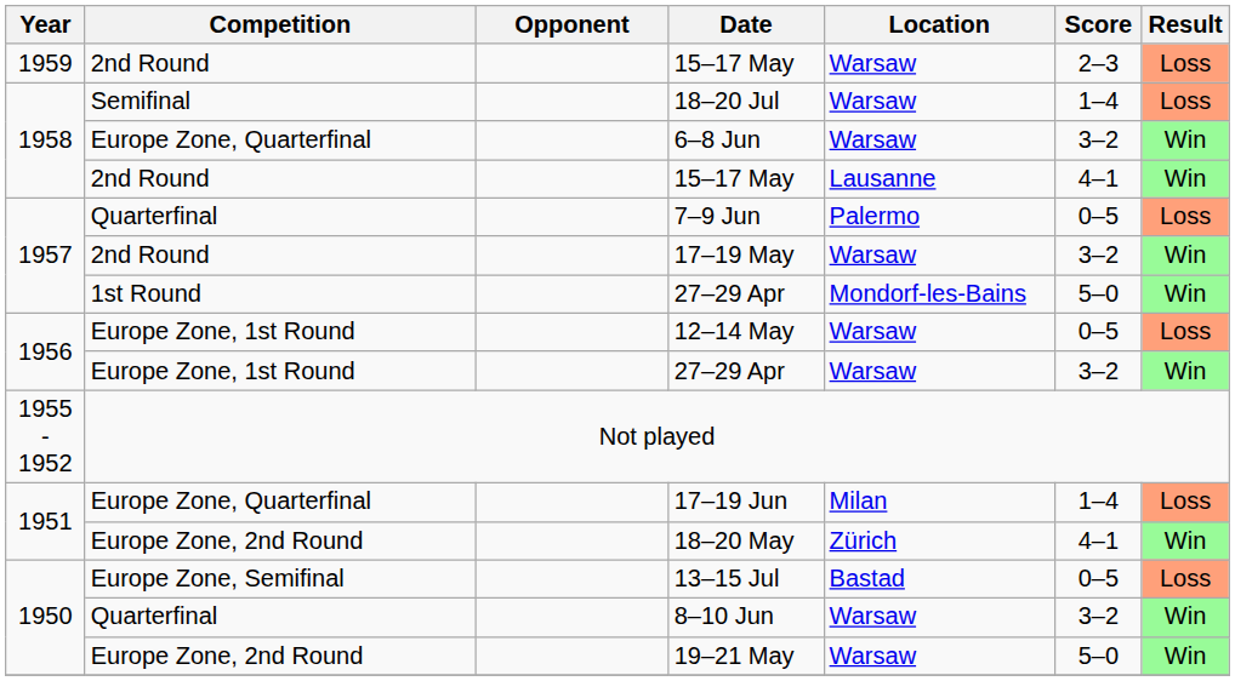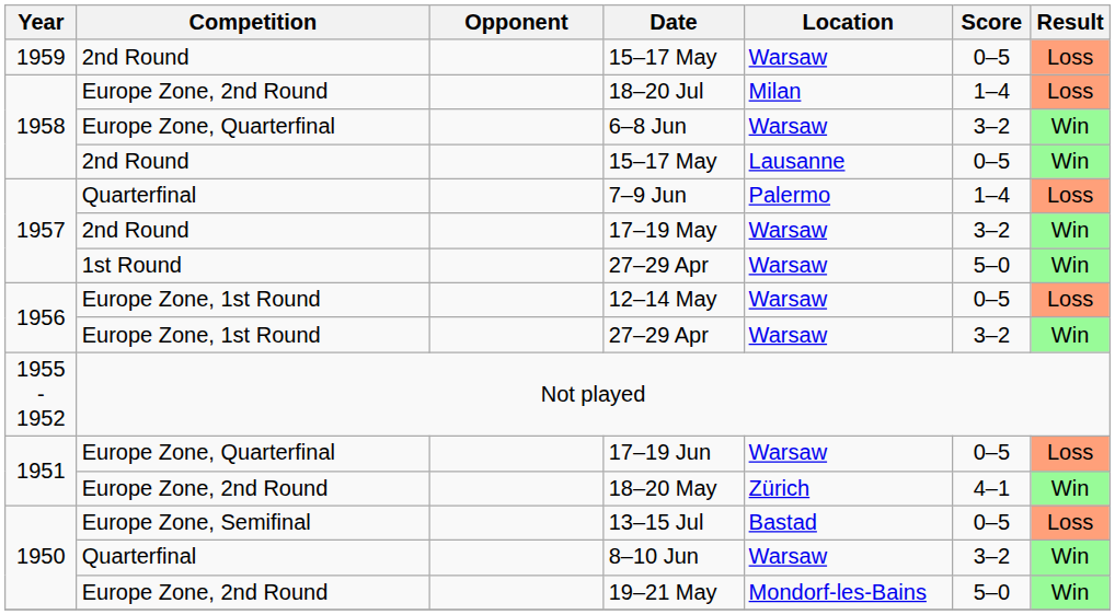 <table class="wikitable collapsible collapsed">
 <tr>
 <th width="45">Year</th>
 <th width="250">Competition</th>
 <th width="120">Opponent</th>
 <th width="95">Date</th>
 <th width="145">Location</th>
 <th width="50">Score</th>
 <th width="50">Result</th>
 </tr>
 <tr>
 <td align="center" rowspan="1">1959</td>
 <td>2nd Round</td>
 <td></td>
 <td>15–17 May</td>
 <td><a href='#'>Warsaw</a> </td>
-<td align="center">2–3</td>
+<td align="center">0–5</td>
 <td align="center" bgcolor="#FFA07A">Loss</td>
 </tr>
 <tr>
 <td align="center" rowspan="3">1958</td>
-<td>Semifinal</td>
+<td>Europe Zone, 2nd Round</td>
 <td></td>
 <td>18–20 Jul</td>
-<td><a href='#'>Warsaw</a> </td>
+<td><a href='#'>Milan</a> </td>
 <td align="center">1–4</td>
 <td align="center" bgcolor="#FFA07A">Loss</td>
 </tr>
 <tr>
 <td>Europe Zone, Quarterfinal</td>
 <td></td>
 <td>6–8 Jun</td>
 <td><a href='#'>Warsaw</a> </td>
 <td align="center">3–2</td>
 <td align="center" bgcolor="#98FB98">Win</td>
 </tr>
 <tr>
 <td>2nd Round</td>
 <td></td>
 <td>15–17 May</td>
 <td><a href='#'>Lausanne</a> </td>
-<td align="center">4–1</td>
+<td align="center">0–5</td>
 <td align="center" bgcolor="#98FB98">Win</td>
 </tr>
 <tr>
 <td align="center" rowspan="3">1957</td>
 <td>Quarterfinal</td>
 <td></td>
 <td>7–9 Jun</td>
 <td><a href='#'>Palermo</a> </td>
-<td align="center">0–5</td>
+<td align="center">1–4</td>
 <td align="center" bgcolor="#FFA07A">Loss</td>
 </tr>
 <tr>
 <td>2nd Round</td>
 <td></td>
 <td>17–19 May</td>
 <td><a href='#'>Warsaw</a> </td>
 <td align="center">3–2</td>
 <td align="center" bgcolor="#98FB98">Win</td>
 </tr>
 <tr>
 <td>1st Round</td>
 <td></td>
 <td>27–29 Apr</td>
-<td><a href='#'>Mondorf-les-Bains</a> </td>
+<td><a href='#'>Warsaw</a> </td>
 <td align="center">5–0</td>
 <td align="center" bgcolor="#98FB98">Win</td>
 </tr>
 <tr>
 <td align="center" rowspan="2">1956</td>
 <td>Europe Zone, 1st Round</td>
 <td></td>
 <td>12–14 May</td>
 <td><a href='#'>Warsaw</a> </td>
 <td align="center">0–5</td>
 <td align="center" bgcolor="#FFA07A">Loss</td>
 </tr>
 <tr>
 <td>Europe Zone, 1st Round</td>
 <td></td>
 <td>27–29 Apr</td>
 <td><a href='#'>Warsaw</a> </td>
 <td align="center">3–2</td>
 <td align="center" bgcolor="#98FB98">Win</td>
 </tr>
 <tr>
 <td align="center" rowspan="1">1955<br>-<br>1952</td>
 <td align="center" colspan="6">Not played</td>
 </tr>
 <tr>
 <td align="center" rowspan="2">1951</td>
 <td>Europe Zone, Quarterfinal</td>
 <td></td>
 <td>17–19 Jun</td>
-<td><a href='#'>Milan</a> </td>
-<td align="center">1–4</td>
+<td><a href='#'>Warsaw</a> </td>
+<td align="center">0–5</td>
 <td align="center" bgcolor="#FFA07A">Loss</td>
 </tr>
 <tr>
 <td>Europe Zone, 2nd Round</td>
 <td></td>
 <td>18–20 May</td>
 <td><a href='#'>Zürich</a> </td>
 <td align="center">4–1</td>
 <td align="center" bgcolor="#98FB98">Win</td>
 </tr>
 <tr>
 <td align="center" rowspan="3">1950</td>
 <td>Europe Zone, Semifinal</td>
 <td></td>
 <td>13–15 Jul</td>
 <td><a href='#'>Bastad</a> </td>
 <td align="center">0–5</td>
 <td align="center" bgcolor="#FFA07A">Loss</td>
 </tr>
 <tr>
 <td>Quarterfinal</td>
 <td></td>
 <td>8–10 Jun</td>
 <td><a href='#'>Warsaw</a> </td>
 <td align="center">3–2</td>
 <td align="center" bgcolor="#98FB98">Win</td>
 </tr>
 <tr>
 <td>Europe Zone, 2nd Round</td>
 <td></td>
 <td>19–21 May</td>
-<td><a href='#'>Warsaw</a> </td>
+<td><a href='#'>Mondorf-les-Bains</a> </td>
 <td align="center">5–0</td>
 <td align="center" bgcolor="#98FB98">Win</td>
 </tr>
 <tr>
 </tr>
 </table>
